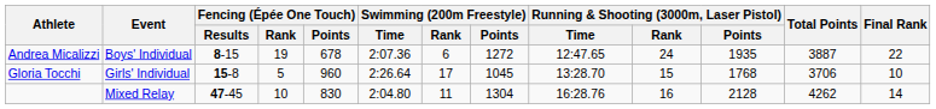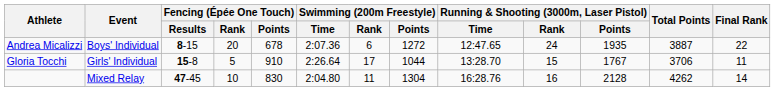 <table class="wikitable" border="1" style="font-size:90%">
 <tr>
 <th rowspan=2>Athlete</th>
 <th rowspan=2>Event</th>
 <th colspan=3>Fencing (Épée One Touch)</th>
 <th colspan=3>Swimming (200m Freestyle)</th>
 <th colspan=3>Running & Shooting (3000m, Laser Pistol)</th>
 <th rowspan=2>Total Points</th>
 <th rowspan=2>Final Rank</th>
 </tr>
 <tr>
 <th>Results</th>
 <th>Rank</th>
 <th>Points</th>
 <th>Time</th>
 <th>Rank</th>
 <th>Points</th>
 <th>Time</th>
 <th>Rank</th>
 <th>Points</th>
 </tr>
 <tr>
 <td><a href='#'>Andrea Micalizzi</a></td>
 <td><a href='#'>Boys' Individual</a></td>
 <td align=center><strong>8</strong>-15</td>
-<td align=center>19</td>
+<td align=center>20</td>
 <td align=center>678</td>
 <td align=center>2:07.36</td>
 <td align=center>6</td>
 <td align=center>1272</td>
 <td align=center>12:47.65</td>
 <td align=center>24</td>
 <td align=center>1935</td>
 <td align=center>3887</td>
 <td align=center>22</td>
 </tr>
 <tr>
 <td><a href='#'>Gloria Tocchi</a></td>
 <td><a href='#'>Girls' Individual</a></td>
 <td align=center><strong>15</strong>-8</td>
 <td align=center>5</td>
-<td align=center>960</td>
+<td align=center>910</td>
 <td align=center>2:26.64</td>
 <td align=center>17</td>
-<td align=center>1045</td>
+<td align=center>1044</td>
 <td align=center>13:28.70</td>
 <td align=center>15</td>
-<td align=center>1768</td>
+<td align=center>1767</td>
 <td align=center>3706</td>
-<td align=center>10</td>
+<td align=center>11</td>
 </tr>
 <tr>
 <td><br></td>
 <td><a href='#'>Mixed Relay</a></td>
 <td align=center><strong>47</strong>-45</td>
 <td align=center>10</td>
 <td align=center>830</td>
 <td align=center>2:04.80</td>
 <td align=center>11</td>
 <td align=center>1304</td>
 <td align=center>16:28.76</td>
 <td align=center>16</td>
 <td align=center>2128</td>
 <td align=center>4262</td>
 <td align=center>14</td>
 </tr>
 </table>
